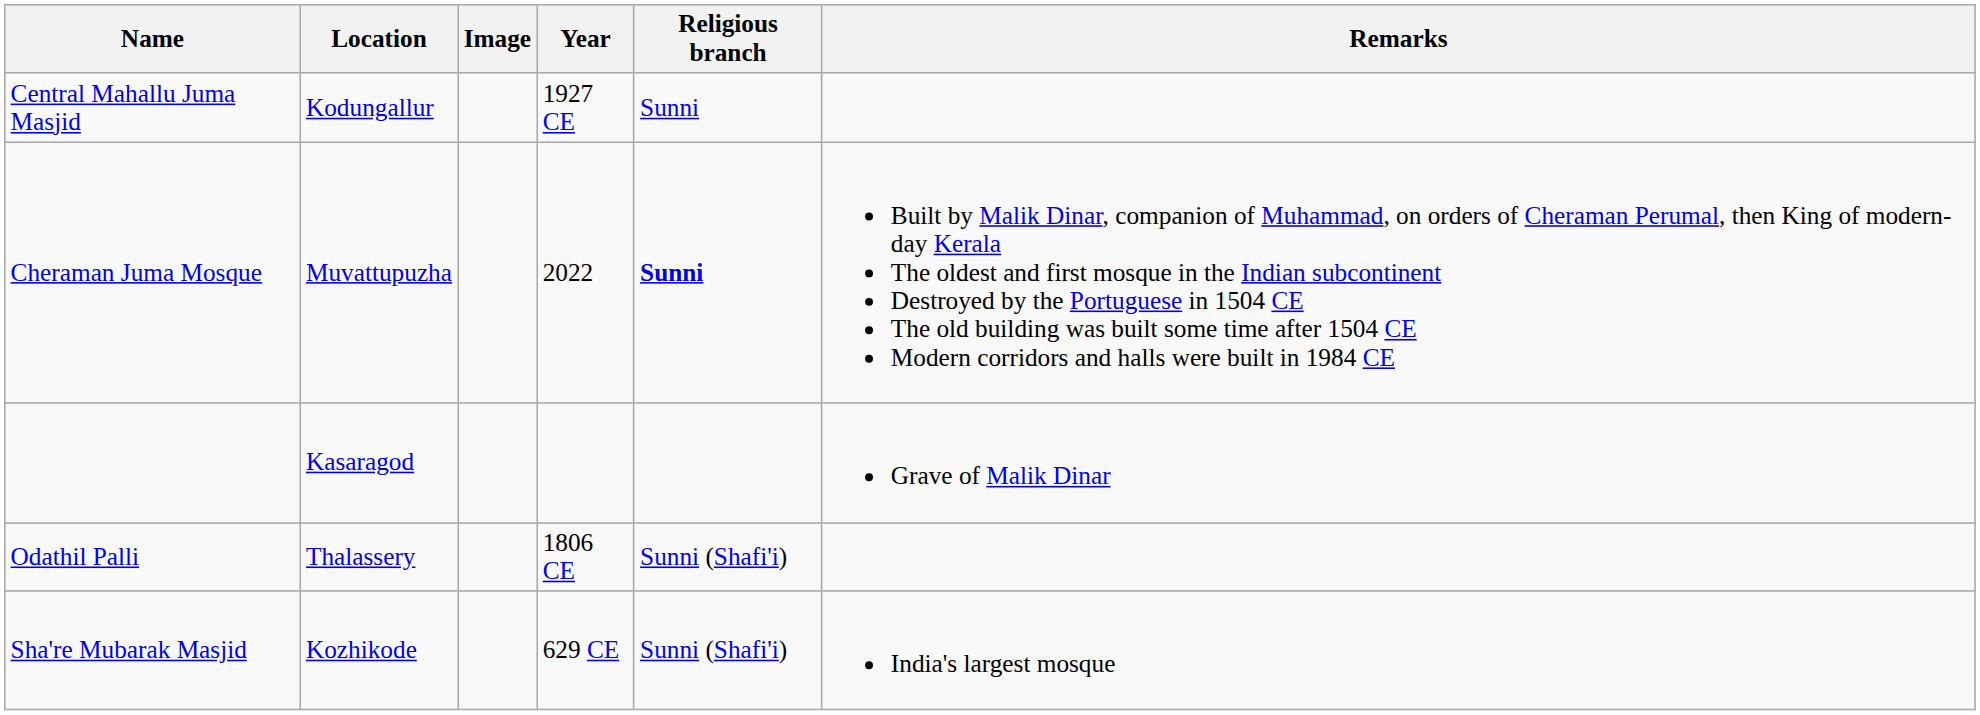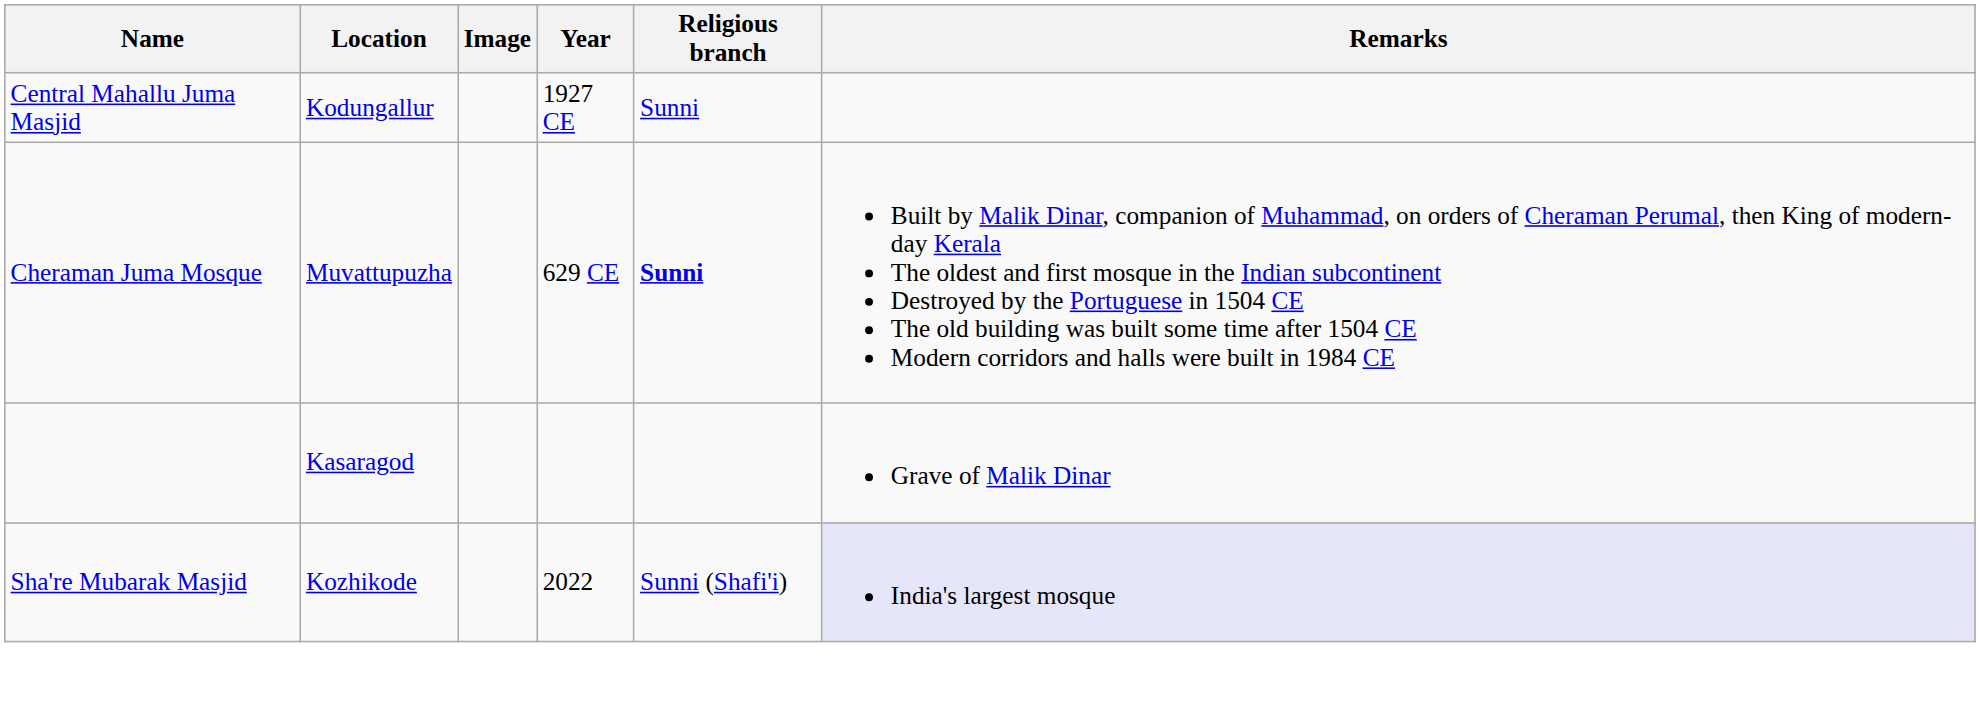 <table class="wikitable sortable">
 <tr>
 <th>Name</th>
 <th>Location</th>
 <th>Image</th>
 <th>Year</th>
 <th>Religious branch</th>
 <th>Remarks</th>
 </tr>
 <tr>
 <td><a href='#'>Central Mahallu Juma Masjid</a></td>
 <td><a href='#'>Kodungallur</a></td>
 <td></td>
 <td>1927 <a href='#'>CE</a></td>
 <td><a href='#'>Sunni</a></td>
 <td></td>
 </tr>
 <tr>
 <td><a href='#'>Cheraman Juma Mosque</a></td>
 <td><a href='#'>Muvattupuzha</a></td>
 <td></td>
-<td>2022</td>
+<td>629 <a href='#'>CE</a></td>
 <td><strong><a href='#'>Sunni</a></strong></td>
 <td><br><ul><li>Built by <a href='#'>Malik Dinar</a>, companion of <a href='#'>Muhammad</a>, on orders of <a href='#'>Cheraman Perumal</a>, then King of modern-day <a href='#'>Kerala</a></li><li>The oldest and first mosque in the <a href='#'>Indian subcontinent</a></li><li>Destroyed by the <a href='#'>Portuguese</a> in 1504 <a href='#'>CE</a></li><li>The old building was built some time after 1504 <a href='#'>CE</a></li><li>Modern corridors and halls were built in 1984 <a href='#'>CE</a></li></ul></td>
 </tr>
 <tr>
 <td></td>
 <td><a href='#'>Kasaragod</a></td>
 <td></td>
 <td></td>
 <td></td>
 <td><br><ul><li>Grave of <a href='#'>Malik Dinar</a></li></ul></td>
 </tr>
 <tr>
-<td><a href='#'>Odathil Palli</a></td>
-<td><a href='#'>Thalassery</a></td>
-<td></td>
-<td>1806 <a href='#'>CE</a></td>
-<td><a href='#'>Sunni</a> (<a href='#'>Shafi'i</a>)</td>
-<td></td>
-</tr>
-<tr>
 <td><a href='#'>Sha're Mubarak Masjid</a></td>
 <td><a href='#'>Kozhikode</a></td>
 <td></td>
-<td>629 <a href='#'>CE</a></td>
+<td>2022</td>
 <td><a href='#'>Sunni</a> (<a href='#'>Shafi'i</a>)</td>
-<td><br><ul><li>India's largest mosque</li></ul></td>
+<td style="background: lavender;"><br><ul><li>India's largest mosque</li></ul></td>
 </tr>
 </table>
